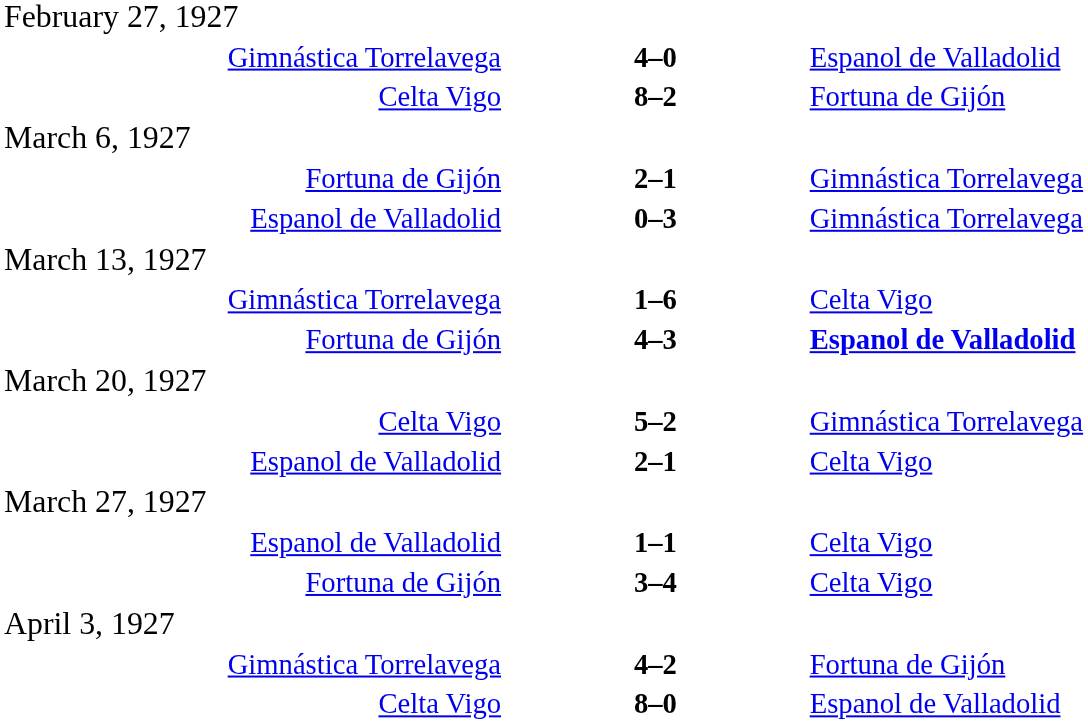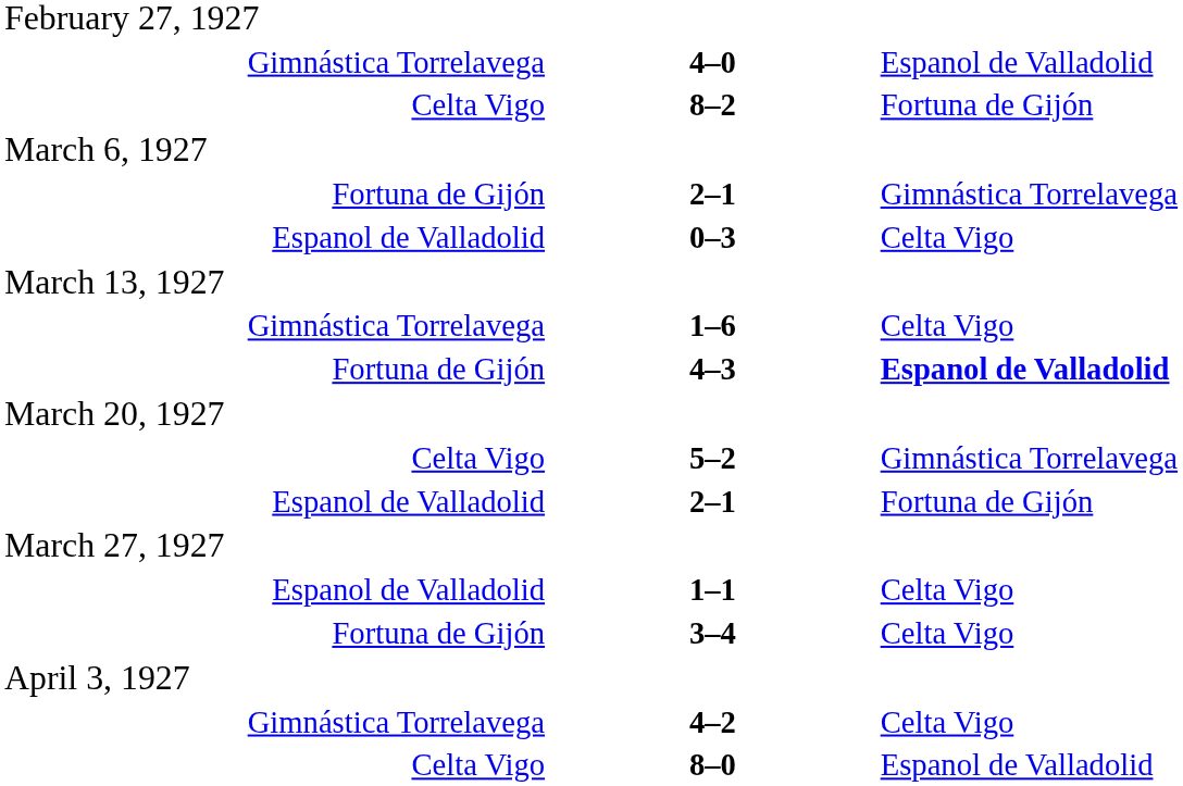 <table width=100% cellspacing=1>
 <tr>
 <th width=20%></th>
 <th width=12%></th>
 <th width=20%></th>
 <th></th>
 </tr>
 <tr>
 <td>February 27, 1927</td>
 </tr>
 <tr style=font-size:90%>
 <td align=right><a href='#'>Gimnástica Torrelavega</a></td>
 <td align=center><strong>4–0</strong></td>
 <td align=left><a href='#'>Espanol de Valladolid</a></td>
 </tr>
 <tr style=font-size:90%>
 <td align=right><a href='#'>Celta Vigo</a></td>
 <td align=center><strong>8–2</strong></td>
 <td align=left><a href='#'>Fortuna de Gijón</a></td>
 </tr>
 <tr>
 <td>March 6, 1927</td>
 </tr>
 <tr style=font-size:90%>
 <td align=right><a href='#'>Fortuna de Gijón</a></td>
 <td align=center><strong>2–1</strong></td>
 <td align=left><a href='#'>Gimnástica Torrelavega</a></td>
 </tr>
 <tr style=font-size:90%>
 <td align=right><a href='#'>Espanol de Valladolid</a></td>
 <td align=center><strong>0–3</strong></td>
-<td align=left><a href='#'>Gimnástica Torrelavega</a></td>
+<td align=left><a href='#'>Celta Vigo</a></td>
 </tr>
 <tr>
 <td>March 13, 1927</td>
 </tr>
 <tr style=font-size:90%>
 <td align=right><a href='#'>Gimnástica Torrelavega</a></td>
 <td align=center><strong>1–6</strong></td>
 <td align=left><a href='#'>Celta Vigo</a></td>
 </tr>
 <tr style=font-size:90%>
 <td align=right><a href='#'>Fortuna de Gijón</a></td>
 <td align=center><strong>4–3</strong></td>
 <td align=left><strong><a href='#'>Espanol de Valladolid</a></strong></td>
 </tr>
 <tr>
 <td>March 20, 1927</td>
 </tr>
 <tr style=font-size:90%>
 <td align=right><a href='#'>Celta Vigo</a></td>
 <td align=center><strong>5–2</strong></td>
 <td align=left><a href='#'>Gimnástica Torrelavega</a></td>
 </tr>
 <tr style=font-size:90%>
 <td align=right><a href='#'>Espanol de Valladolid</a></td>
 <td align=center><strong>2–1</strong></td>
-<td align=left><a href='#'>Celta Vigo</a></td>
+<td align=left><a href='#'>Fortuna de Gijón</a></td>
 </tr>
 <tr>
 <td>March 27, 1927</td>
 </tr>
 <tr style=font-size:90%>
 <td align=right><a href='#'>Espanol de Valladolid</a></td>
 <td align=center><strong>1–1</strong></td>
 <td align=left><a href='#'>Celta Vigo</a></td>
 </tr>
 <tr style=font-size:90%>
 <td align=right><a href='#'>Fortuna de Gijón</a></td>
 <td align=center><strong>3–4</strong></td>
 <td align=left><a href='#'>Celta Vigo</a></td>
 </tr>
 <tr>
 <td>April 3, 1927</td>
 </tr>
 <tr style=font-size:90%>
 <td align=right><a href='#'>Gimnástica Torrelavega</a></td>
 <td align=center><strong>4–2</strong></td>
-<td align=left><a href='#'>Fortuna de Gijón</a></td>
+<td align=left><a href='#'>Celta Vigo</a></td>
 </tr>
 <tr style=font-size:90%>
 <td align=right><a href='#'>Celta Vigo</a></td>
 <td align=center><strong>8–0</strong></td>
 <td align=left><a href='#'>Espanol de Valladolid</a></td>
 </tr>
 <tr>
 </tr>
 </table>
